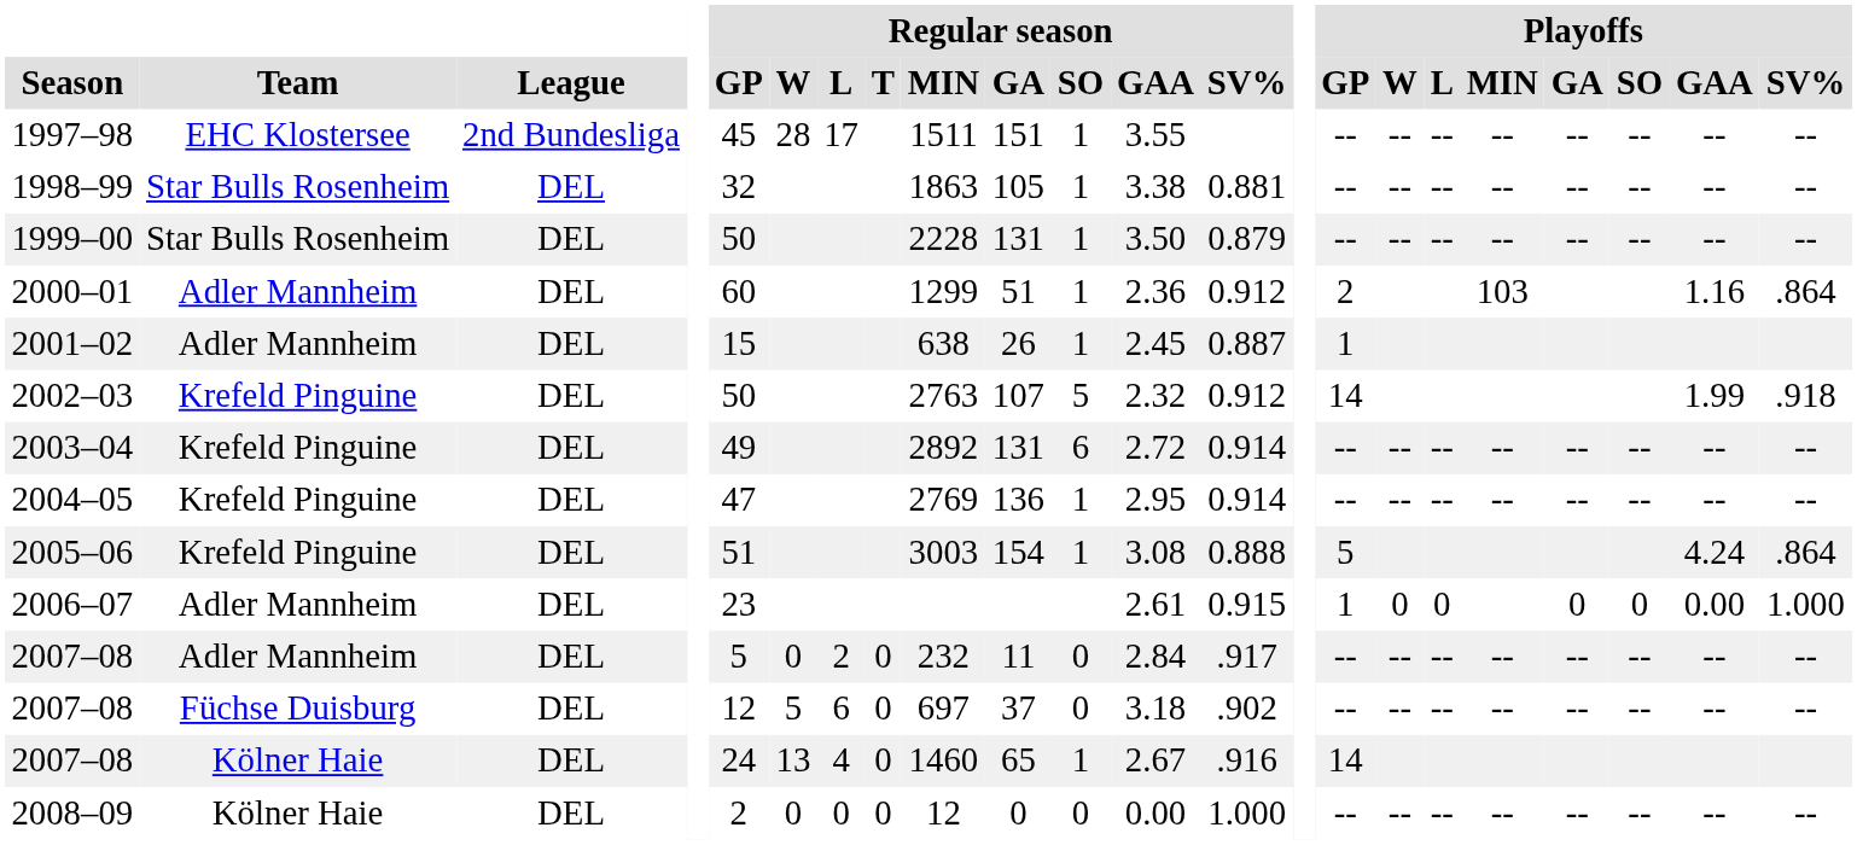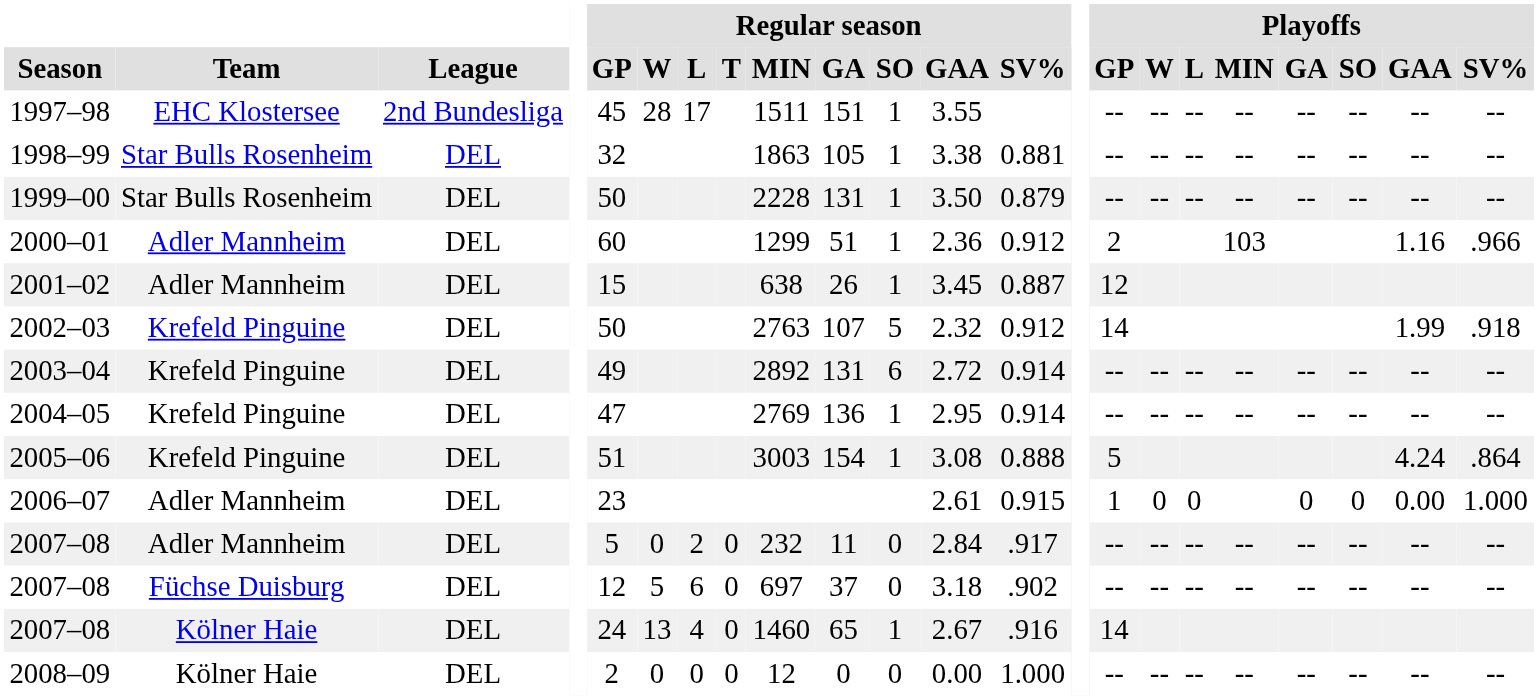 <table BORDER="0" CELLPADDING="3" CELLSPACING="0">
 <tr ALIGN="center" bgcolor="#e0e0e0">
 <th align="center" colspan="3" bgcolor="#ffffff"> </th>
 <th align="center" rowspan="99" bgcolor="#ffffff"> </th>
 <th align="center" colspan="9" bgcolor="#e0e0e0">Regular season</th>
 <th align="center" rowspan="99" bgcolor="#ffffff"> </th>
 <th align="center" colspan="8" bgcolor="#e0e0e0">Playoffs</th>
 </tr>
 <tr ALIGN="center" bgcolor="#e0e0e0">
 <th>Season</th>
 <th>Team</th>
 <th>League</th>
 <th>GP</th>
 <th>W</th>
 <th>L</th>
 <th>T</th>
 <th>MIN</th>
 <th>GA</th>
 <th>SO</th>
 <th>GAA</th>
 <th>SV%</th>
 <th>GP</th>
 <th>W</th>
 <th>L</th>
 <th>MIN</th>
 <th>GA</th>
 <th>SO</th>
 <th>GAA</th>
 <th>SV%</th>
 </tr>
 <tr ALIGN="center">
 <td>1997–98</td>
 <td><a href='#'>EHC Klostersee</a></td>
 <td><a href='#'>2nd Bundesliga</a></td>
 <td>45</td>
 <td>28</td>
 <td>17</td>
 <td></td>
 <td>1511</td>
 <td>151</td>
 <td>1</td>
 <td>3.55</td>
 <td></td>
 <td>--</td>
 <td>--</td>
 <td>--</td>
 <td>--</td>
 <td>--</td>
 <td>--</td>
 <td>--</td>
 <td>--</td>
 </tr>
 <tr ALIGN="center">
 <td>1998–99</td>
 <td><a href='#'>Star Bulls Rosenheim</a></td>
 <td><a href='#'>DEL</a></td>
 <td>32</td>
 <td></td>
 <td></td>
 <td></td>
 <td>1863</td>
 <td>105</td>
 <td>1</td>
 <td>3.38</td>
 <td>0.881</td>
 <td>--</td>
 <td>--</td>
 <td>--</td>
 <td>--</td>
 <td>--</td>
 <td>--</td>
 <td>--</td>
 <td>--</td>
 </tr>
 <tr ALIGN="center" bgcolor="#f0f0f0">
 <td>1999–00</td>
 <td>Star Bulls Rosenheim</td>
 <td>DEL</td>
 <td>50</td>
 <td></td>
 <td></td>
 <td></td>
 <td>2228</td>
 <td>131</td>
 <td>1</td>
 <td>3.50</td>
 <td>0.879</td>
 <td>--</td>
 <td>--</td>
 <td>--</td>
 <td>--</td>
 <td>--</td>
 <td>--</td>
 <td>--</td>
 <td>--</td>
 </tr>
 <tr ALIGN="center">
 <td>2000–01</td>
 <td><a href='#'>Adler Mannheim</a></td>
 <td>DEL</td>
 <td>60</td>
 <td></td>
 <td></td>
 <td></td>
 <td>1299</td>
 <td>51</td>
 <td>1</td>
 <td>2.36</td>
 <td>0.912</td>
 <td>2</td>
 <td></td>
 <td></td>
 <td>103</td>
 <td></td>
 <td></td>
 <td>1.16</td>
-<td>.864</td>
+<td>.966</td>
 </tr>
 <tr ALIGN="center" bgcolor="#f0f0f0">
 <td>2001–02</td>
 <td>Adler Mannheim</td>
 <td>DEL</td>
 <td>15</td>
 <td></td>
 <td></td>
 <td></td>
 <td>638</td>
 <td>26</td>
 <td>1</td>
-<td>2.45</td>
+<td>3.45</td>
 <td>0.887</td>
-<td>1</td>
+<td>12</td>
 <td></td>
 <td></td>
 <td></td>
 <td></td>
 <td></td>
 <td></td>
 <td></td>
 </tr>
 <tr ALIGN="center">
 <td>2002–03</td>
 <td><a href='#'>Krefeld Pinguine</a></td>
 <td>DEL</td>
 <td>50</td>
 <td></td>
 <td></td>
 <td></td>
 <td>2763</td>
 <td>107</td>
 <td>5</td>
 <td>2.32</td>
 <td>0.912</td>
 <td>14</td>
 <td></td>
 <td></td>
 <td></td>
 <td></td>
 <td></td>
 <td>1.99</td>
 <td>.918</td>
 </tr>
 <tr ALIGN="center" bgcolor="#f0f0f0">
 <td>2003–04</td>
 <td>Krefeld Pinguine</td>
 <td>DEL</td>
 <td>49</td>
 <td></td>
 <td></td>
 <td></td>
 <td>2892</td>
 <td>131</td>
 <td>6</td>
 <td>2.72</td>
 <td>0.914</td>
 <td>--</td>
 <td>--</td>
 <td>--</td>
 <td>--</td>
 <td>--</td>
 <td>--</td>
 <td>--</td>
 <td>--</td>
 </tr>
 <tr ALIGN="center">
 <td>2004–05</td>
 <td>Krefeld Pinguine</td>
 <td>DEL</td>
 <td>47</td>
 <td></td>
 <td></td>
 <td></td>
 <td>2769</td>
 <td>136</td>
 <td>1</td>
 <td>2.95</td>
 <td>0.914</td>
 <td>--</td>
 <td>--</td>
 <td>--</td>
 <td>--</td>
 <td>--</td>
 <td>--</td>
 <td>--</td>
 <td>--</td>
 </tr>
 <tr ALIGN="center" bgcolor="#f0f0f0">
 <td>2005–06</td>
 <td>Krefeld Pinguine</td>
 <td>DEL</td>
 <td>51</td>
 <td></td>
 <td></td>
 <td></td>
 <td>3003</td>
 <td>154</td>
 <td>1</td>
 <td>3.08</td>
 <td>0.888</td>
 <td>5</td>
 <td></td>
 <td></td>
 <td></td>
 <td></td>
 <td></td>
 <td>4.24</td>
 <td>.864</td>
 </tr>
 <tr ALIGN="center">
 <td>2006–07</td>
 <td>Adler Mannheim</td>
 <td>DEL</td>
 <td>23</td>
 <td></td>
 <td></td>
 <td></td>
 <td></td>
 <td></td>
 <td></td>
 <td>2.61</td>
 <td>0.915</td>
 <td>1</td>
 <td>0</td>
 <td>0</td>
 <td></td>
 <td>0</td>
 <td>0</td>
 <td>0.00</td>
 <td>1.000</td>
 </tr>
 <tr ALIGN="center" bgcolor="#f0f0f0">
 <td>2007–08</td>
 <td>Adler Mannheim</td>
 <td>DEL</td>
 <td>5</td>
 <td>0</td>
 <td>2</td>
 <td>0</td>
 <td>232</td>
 <td>11</td>
 <td>0</td>
 <td>2.84</td>
 <td>.917</td>
 <td>--</td>
 <td>--</td>
 <td>--</td>
 <td>--</td>
 <td>--</td>
 <td>--</td>
 <td>--</td>
 <td>--</td>
 </tr>
 <tr ALIGN="center">
 <td>2007–08</td>
 <td><a href='#'>Füchse Duisburg</a></td>
 <td>DEL</td>
 <td>12</td>
 <td>5</td>
 <td>6</td>
 <td>0</td>
 <td>697</td>
 <td>37</td>
 <td>0</td>
 <td>3.18</td>
 <td>.902</td>
 <td>--</td>
 <td>--</td>
 <td>--</td>
 <td>--</td>
 <td>--</td>
 <td>--</td>
 <td>--</td>
 <td>--</td>
 </tr>
 <tr ALIGN="center" bgcolor="#f0f0f0">
 <td>2007–08</td>
 <td><a href='#'>Kölner Haie</a></td>
 <td>DEL</td>
 <td>24</td>
 <td>13</td>
 <td>4</td>
 <td>0</td>
 <td>1460</td>
 <td>65</td>
 <td>1</td>
 <td>2.67</td>
 <td>.916</td>
 <td>14</td>
 <td></td>
 <td></td>
 <td></td>
 <td></td>
 <td></td>
 <td></td>
 <td></td>
 </tr>
 <tr ALIGN="center">
 <td>2008–09</td>
 <td>Kölner Haie</td>
 <td>DEL</td>
 <td>2</td>
 <td>0</td>
 <td>0</td>
 <td>0</td>
 <td>12</td>
 <td>0</td>
 <td>0</td>
 <td>0.00</td>
 <td>1.000</td>
 <td>--</td>
 <td>--</td>
 <td>--</td>
 <td>--</td>
 <td>--</td>
 <td>--</td>
 <td>--</td>
 <td>--</td>
 </tr>
 </table>
